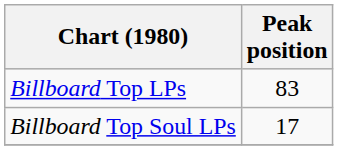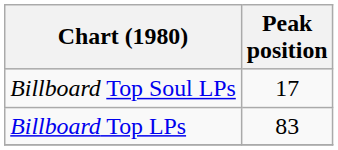 <table class="wikitable">
 <tr>
 <th>Chart (1980)</th>
 <th>Peak<br>position</th>
 </tr>
 <tr>
+<td><em>Billboard</em> <a href='#'>Top Soul LPs</a></td>
+<td align="center">17</td>
+</tr>
+<tr>
 <td><a href='#'><em>Billboard</em> Top LPs</a></td>
 <td align="center">83</td>
 </tr>
 <tr>
-<td><em>Billboard</em> <a href='#'>Top Soul LPs</a></td>
-<td align="center">17</td>
-</tr>
-<tr>
 </tr>
 </table>
